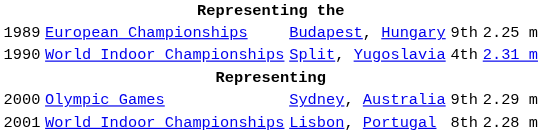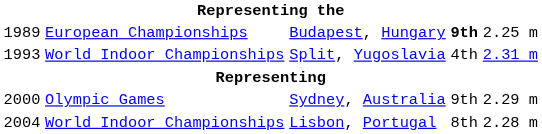 <table>
 <tr>
 <th colspan="6">Representing the </th>
 </tr>
 <tr>
 <td>1989</td>
 <td><a href='#'>European Championships</a></td>
 <td><a href='#'>Budapest</a>, <a href='#'>Hungary</a></td>
-<td align="center">9th</td>
+<td align="center"><strong>9th</strong></td>
 <td>2.25 m</td>
 </tr>
 <tr>
-<td>1990</td>
+<td>1993</td>
 <td><a href='#'>World Indoor Championships</a></td>
 <td><a href='#'>Split</a>, <a href='#'>Yugoslavia</a></td>
 <td>4th</td>
 <td><a href='#'>2.31 m</a></td>
 </tr>
 <tr>
 <th colspan="6">Representing </th>
 </tr>
 <tr>
 <td>2000</td>
 <td><a href='#'>Olympic Games</a></td>
 <td><a href='#'>Sydney</a>, <a href='#'>Australia</a></td>
 <td align="center">9th</td>
 <td>2.29 m</td>
 </tr>
 <tr>
-<td>2001</td>
+<td>2004</td>
 <td><a href='#'>World Indoor Championships</a></td>
 <td><a href='#'>Lisbon</a>, <a href='#'>Portugal</a></td>
 <td>8th</td>
 <td>2.28 m</td>
 </tr>
 </table>
